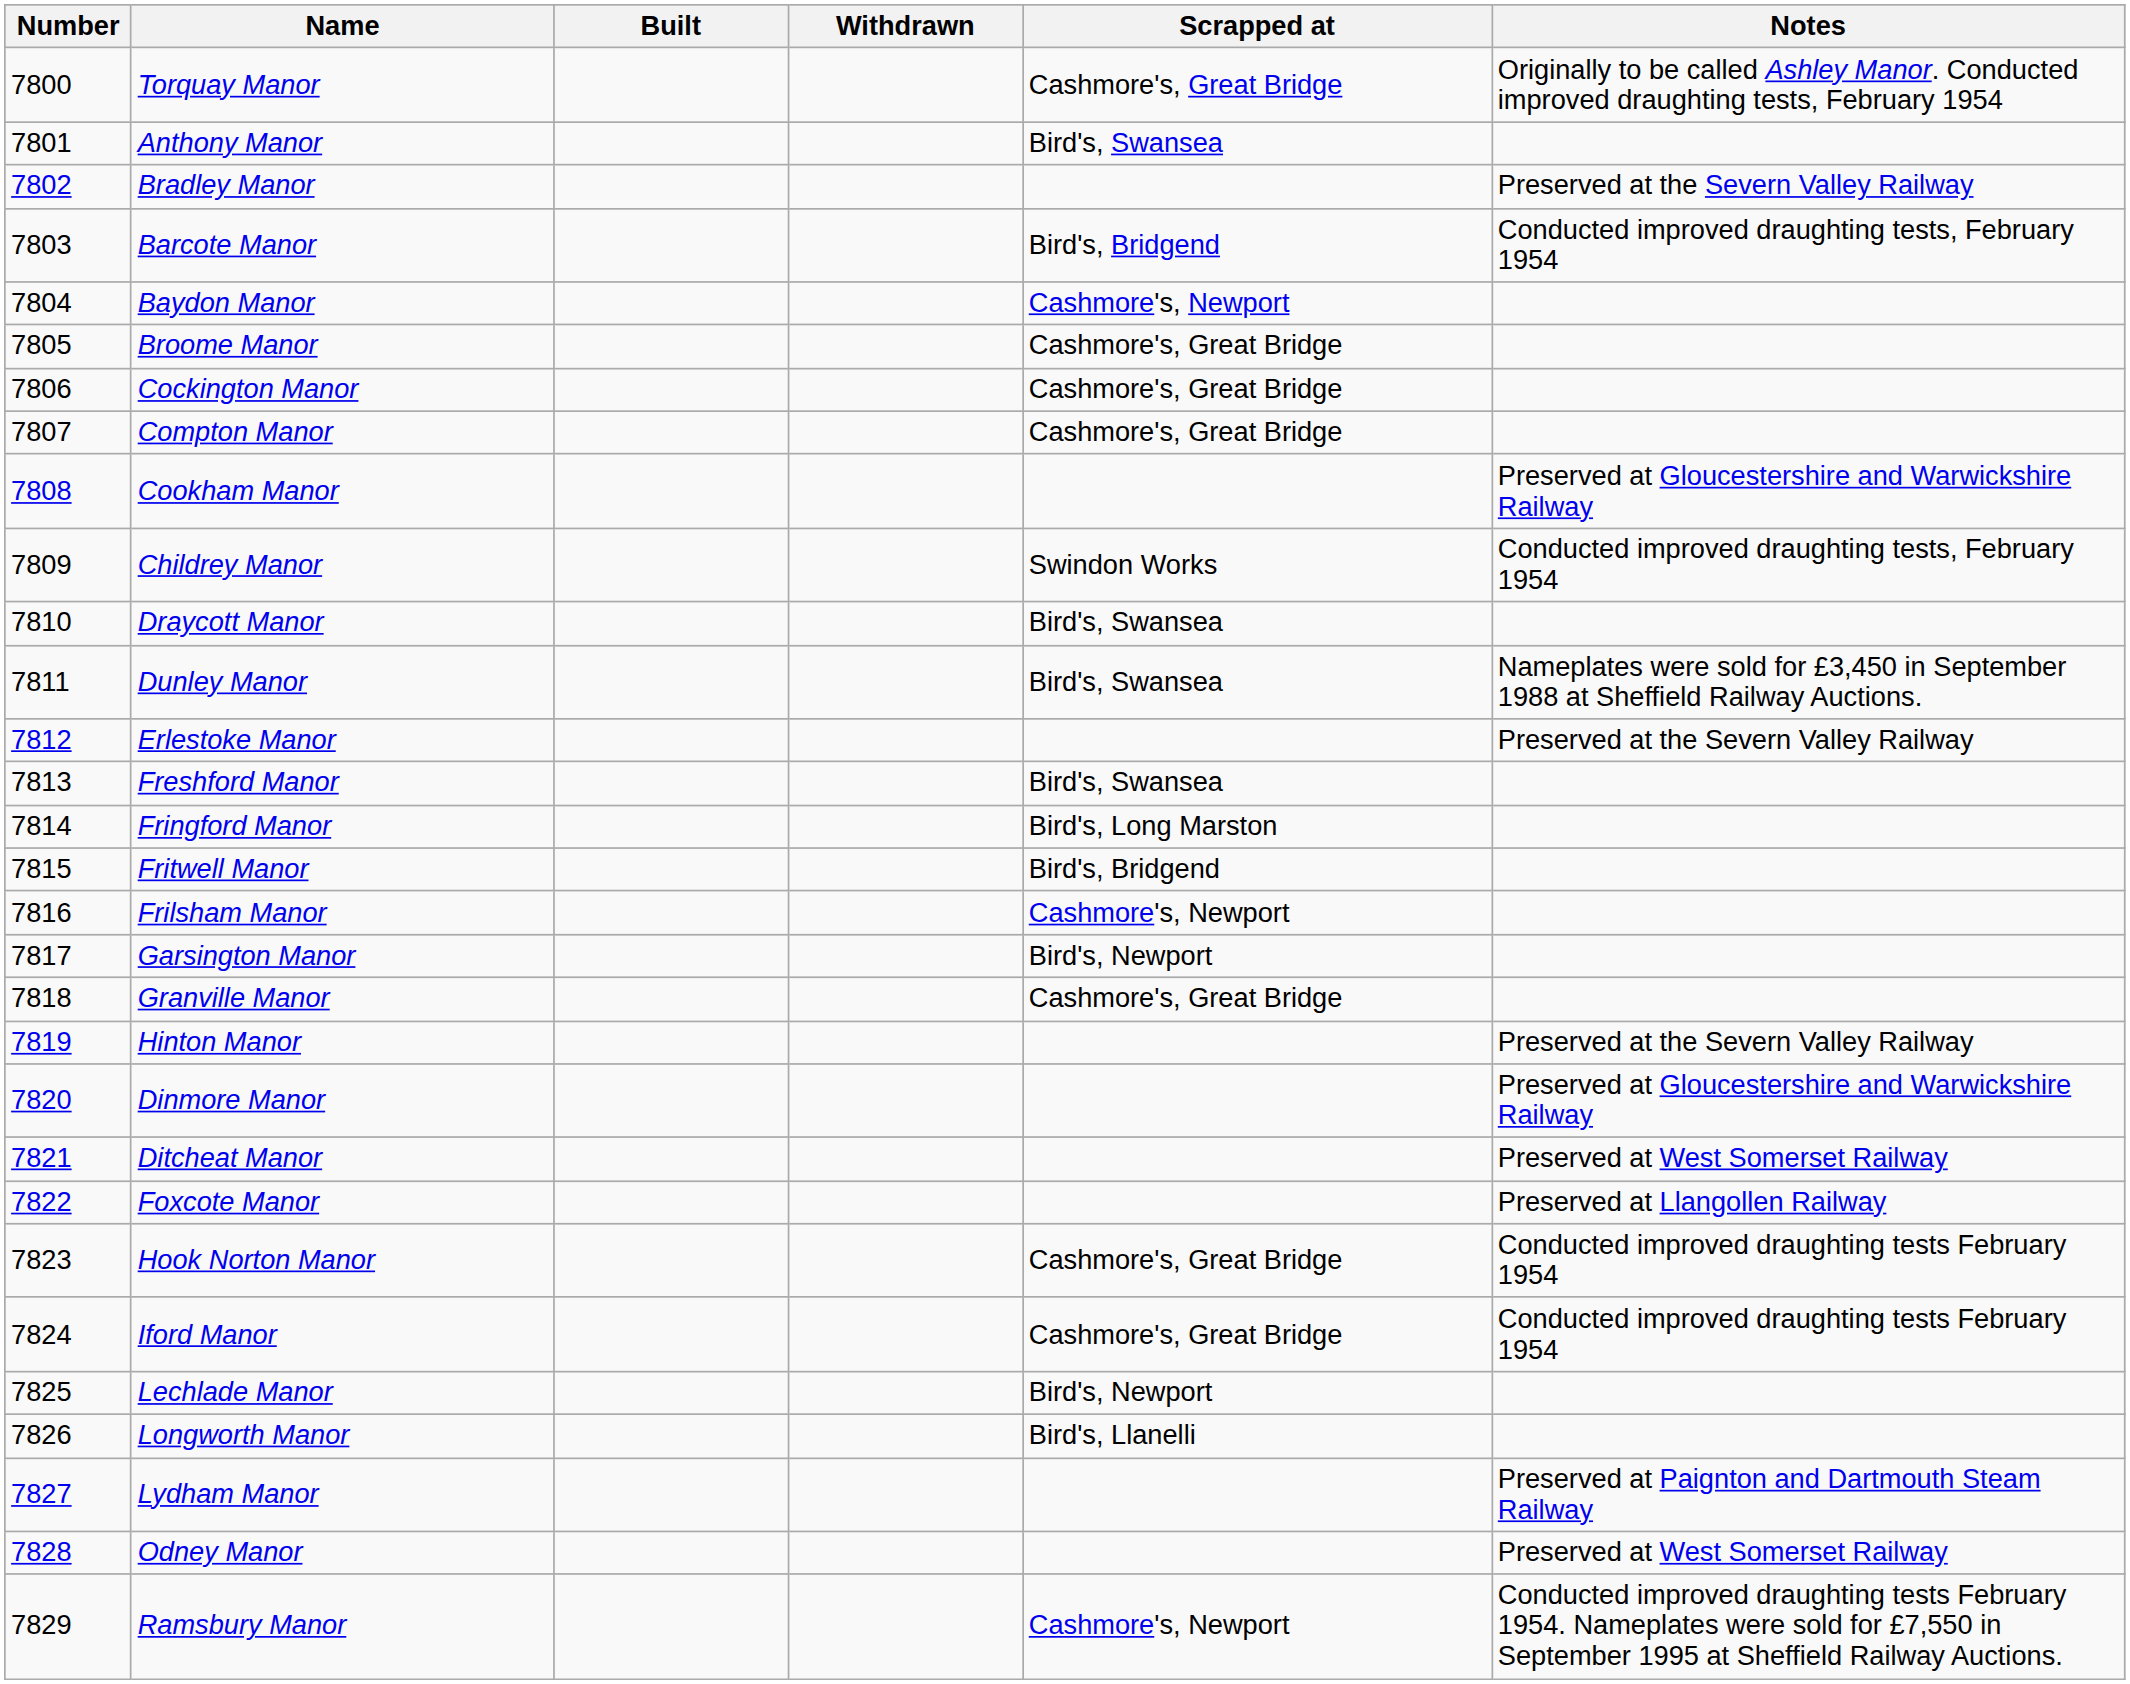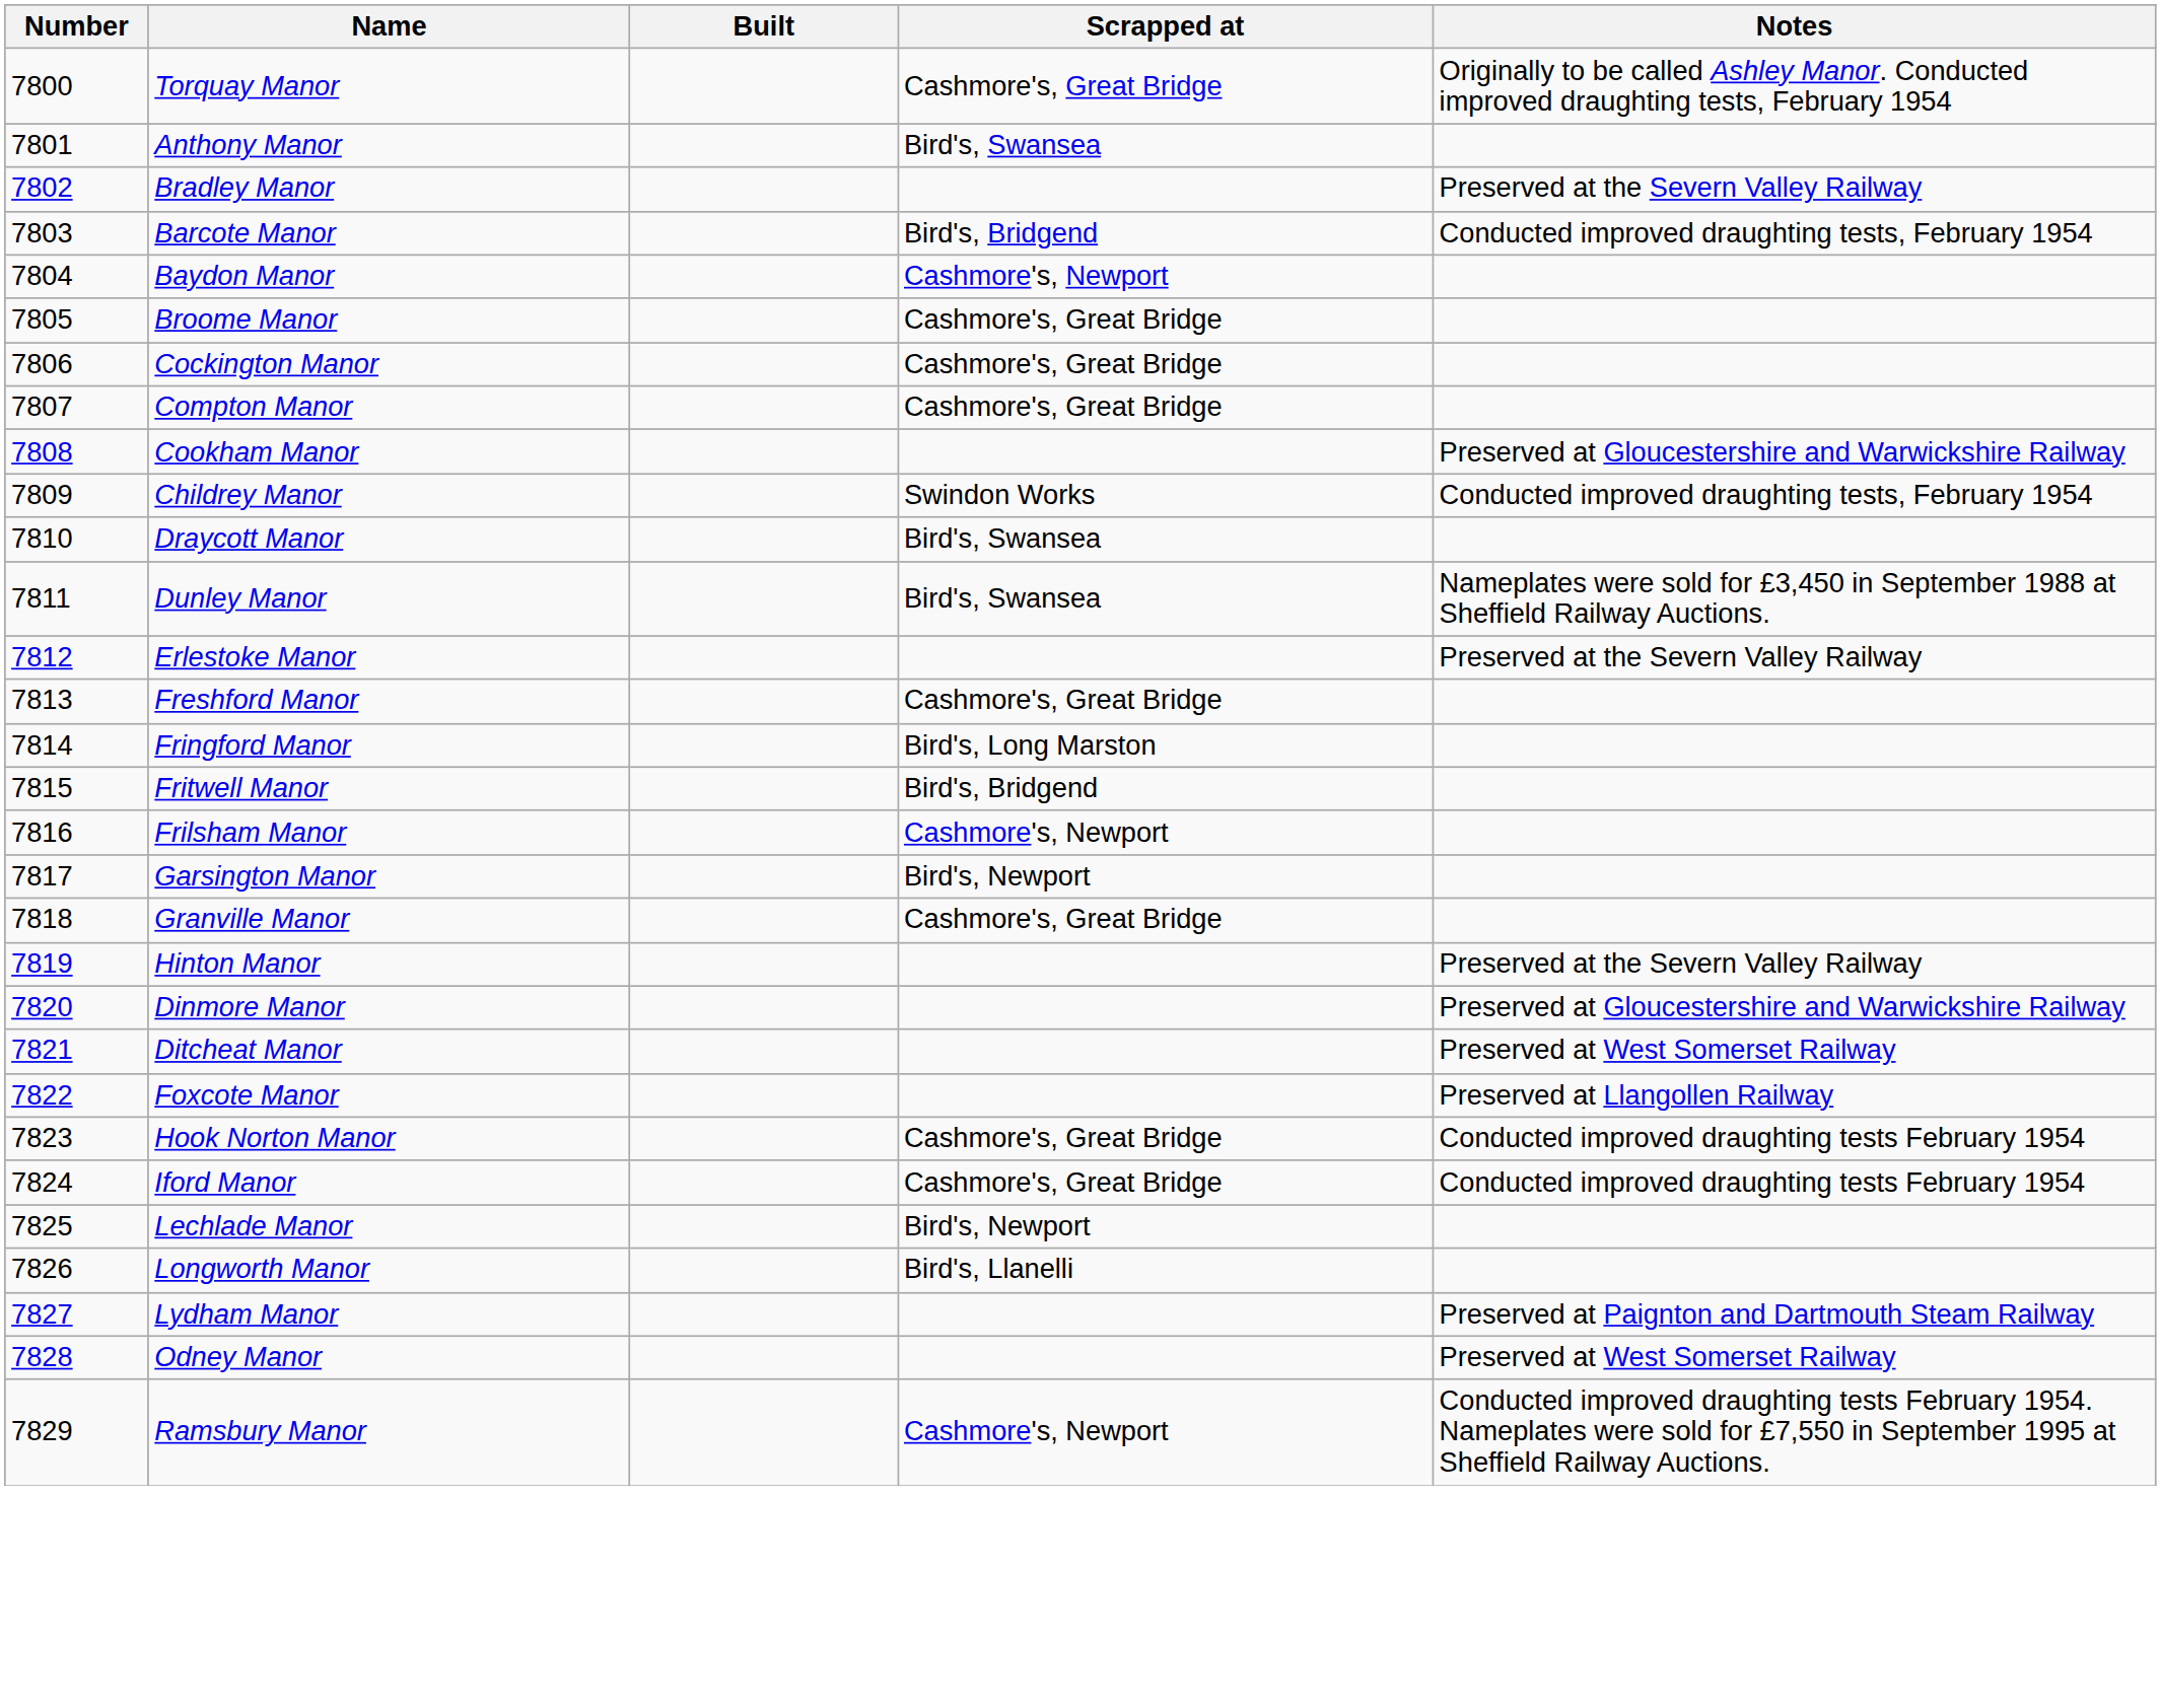 <table class="wikitable sortable">
 <tr>
 <th Width=5%>Number</th>
 <th Width=18%>Name</th>
 <th Width=10%>Built</th>
-<th Width=10%>Withdrawn</th>
 <th Width=20%>Scrapped at</th>
 <th Width=27%>Notes</th>
 </tr>
 <tr>
 <td>7800</td>
 <td><em><a href='#'>Torquay Manor</a></em></td>
 <td></td>
-<td></td>
 <td>Cashmore's, <a href='#'>Great Bridge</a></td>
 <td>Originally to be called <em><a href='#'>Ashley Manor</a></em>. Conducted improved draughting tests, February 1954</td>
 </tr>
 <tr>
 <td>7801</td>
 <td><em><a href='#'>Anthony Manor</a></em></td>
-<td></td>
 <td></td>
 <td>Bird's, <a href='#'>Swansea</a></td>
 <td></td>
 </tr>
 <tr>
 <td><a href='#'>7802</a></td>
 <td><em><a href='#'>Bradley Manor</a></em></td>
 <td></td>
 <td></td>
-<td></td>
 <td>Preserved at the <a href='#'>Severn Valley Railway</a></td>
 </tr>
 <tr>
 <td>7803</td>
 <td><em><a href='#'>Barcote Manor</a></em></td>
-<td></td>
 <td></td>
 <td>Bird's, <a href='#'>Bridgend</a></td>
 <td>Conducted improved draughting tests, February 1954</td>
 </tr>
 <tr>
 <td>7804</td>
 <td><em><a href='#'>Baydon Manor</a></em></td>
 <td></td>
-<td></td>
 <td><a href='#'>Cashmore</a>'s, <a href='#'>Newport</a></td>
 <td></td>
 </tr>
 <tr>
 <td>7805</td>
 <td><em><a href='#'>Broome Manor</a></em></td>
-<td></td>
 <td></td>
 <td>Cashmore's, Great Bridge</td>
 <td></td>
 </tr>
 <tr>
 <td>7806</td>
 <td><em><a href='#'>Cockington Manor</a></em></td>
 <td></td>
-<td></td>
 <td>Cashmore's, Great Bridge</td>
 <td></td>
 </tr>
 <tr>
 <td>7807</td>
 <td><em><a href='#'>Compton Manor</a></em></td>
-<td></td>
 <td></td>
 <td>Cashmore's, Great Bridge</td>
 <td></td>
 </tr>
 <tr>
 <td><a href='#'>7808</a></td>
 <td><em><a href='#'>Cookham Manor</a></em></td>
 <td></td>
 <td></td>
-<td></td>
 <td>Preserved at <a href='#'>Gloucestershire and Warwickshire Railway</a></td>
 </tr>
 <tr>
 <td>7809</td>
 <td><em><a href='#'>Childrey Manor</a></em></td>
-<td></td>
 <td></td>
 <td>Swindon Works</td>
 <td>Conducted improved draughting tests, February 1954</td>
 </tr>
 <tr>
 <td>7810</td>
 <td><em><a href='#'>Draycott Manor</a></em></td>
 <td></td>
-<td></td>
 <td>Bird's, Swansea</td>
 <td></td>
 </tr>
 <tr>
 <td>7811</td>
 <td><em><a href='#'>Dunley Manor</a></em></td>
-<td></td>
 <td></td>
 <td>Bird's, Swansea</td>
 <td>Nameplates were sold for £3,450 in September 1988 at Sheffield Railway Auctions.</td>
 </tr>
 <tr>
 <td><a href='#'>7812</a></td>
 <td><em><a href='#'>Erlestoke Manor</a></em></td>
 <td></td>
 <td></td>
-<td></td>
 <td>Preserved at the Severn Valley Railway</td>
 </tr>
 <tr>
 <td>7813</td>
 <td><em><a href='#'>Freshford Manor</a></em></td>
 <td></td>
-<td></td>
-<td>Bird's, Swansea</td>
+<td>Cashmore's, Great Bridge</td>
 <td></td>
 </tr>
 <tr>
 <td>7814</td>
 <td><em><a href='#'>Fringford Manor</a></em></td>
-<td></td>
 <td></td>
 <td>Bird's, Long Marston</td>
 <td></td>
 </tr>
 <tr>
 <td>7815</td>
 <td><em><a href='#'>Fritwell Manor</a></em></td>
 <td></td>
-<td></td>
 <td>Bird's, Bridgend</td>
 <td></td>
 </tr>
 <tr>
 <td>7816</td>
 <td><em><a href='#'>Frilsham Manor</a></em></td>
-<td></td>
 <td></td>
 <td><a href='#'>Cashmore</a>'s, Newport</td>
 <td></td>
 </tr>
 <tr>
 <td>7817</td>
 <td><em><a href='#'>Garsington Manor</a></em></td>
 <td></td>
-<td></td>
 <td>Bird's, Newport</td>
 <td></td>
 </tr>
 <tr>
 <td>7818</td>
 <td><em><a href='#'>Granville Manor</a></em></td>
-<td></td>
 <td></td>
 <td>Cashmore's, Great Bridge</td>
 <td></td>
 </tr>
 <tr>
 <td><a href='#'>7819</a></td>
 <td><em><a href='#'>Hinton Manor</a></em></td>
 <td></td>
 <td></td>
-<td></td>
 <td>Preserved at the Severn Valley Railway</td>
 </tr>
 <tr>
 <td><a href='#'>7820</a></td>
 <td><em><a href='#'>Dinmore Manor</a></em></td>
-<td></td>
 <td></td>
 <td></td>
 <td>Preserved at <a href='#'>Gloucestershire and Warwickshire Railway</a></td>
 </tr>
 <tr>
 <td><a href='#'>7821</a></td>
 <td><em><a href='#'>Ditcheat Manor</a></em></td>
 <td></td>
 <td></td>
-<td></td>
 <td>Preserved at <a href='#'>West Somerset Railway</a></td>
 </tr>
 <tr>
 <td><a href='#'>7822</a></td>
 <td><em><a href='#'>Foxcote Manor</a></em></td>
-<td></td>
 <td></td>
 <td></td>
 <td>Preserved at <a href='#'>Llangollen Railway</a></td>
 </tr>
 <tr>
 <td>7823</td>
 <td><em><a href='#'>Hook Norton Manor</a></em></td>
 <td></td>
-<td></td>
 <td>Cashmore's, Great Bridge</td>
 <td>Conducted improved draughting tests February 1954</td>
 </tr>
 <tr>
 <td>7824</td>
 <td><em><a href='#'>Iford Manor</a></em></td>
-<td></td>
 <td></td>
 <td>Cashmore's, Great Bridge</td>
 <td>Conducted improved draughting tests February 1954</td>
 </tr>
 <tr>
 <td>7825</td>
 <td><em><a href='#'>Lechlade Manor</a></em></td>
 <td></td>
-<td></td>
 <td>Bird's, Newport</td>
 <td></td>
 </tr>
 <tr>
 <td>7826</td>
 <td><em><a href='#'>Longworth Manor</a></em></td>
-<td></td>
 <td></td>
 <td>Bird's, Llanelli</td>
 <td></td>
 </tr>
 <tr>
 <td><a href='#'>7827</a></td>
 <td><em><a href='#'>Lydham Manor</a></em></td>
 <td></td>
 <td></td>
-<td></td>
 <td>Preserved at <a href='#'>Paignton and Dartmouth Steam Railway</a></td>
 </tr>
 <tr>
 <td><a href='#'>7828</a></td>
 <td><em><a href='#'>Odney Manor</a></em></td>
-<td></td>
 <td></td>
 <td></td>
 <td>Preserved at <a href='#'>West Somerset Railway</a></td>
 </tr>
 <tr>
 <td>7829</td>
 <td><em><a href='#'>Ramsbury Manor</a></em></td>
 <td></td>
-<td></td>
 <td><a href='#'>Cashmore</a>'s, Newport</td>
 <td>Conducted improved draughting tests February 1954. Nameplates were sold for £7,550 in September 1995 at Sheffield Railway Auctions.</td>
 </tr>
 </table>
